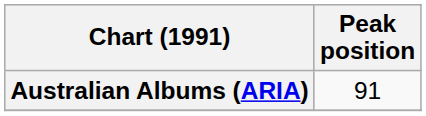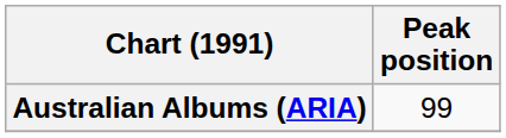 <table class="wikitable sortable plainrowheaders">
 <tr>
 <th scope="col">Chart (1991)</th>
 <th scope="col">Peak<br>position</th>
 </tr>
 <tr>
 <th scope="row">Australian Albums (<a href='#'>ARIA</a>)</th>
-<td align="center">91</td>
+<td align="center">99</td>
 </tr>
 <tr>
 </tr>
 <tr>
 </tr>
 <tr>
 </tr>
 <tr>
 </tr>
 <tr>
 </tr>
 <tr>
 </tr>
 <tr>
 </tr>
 <tr>
 </tr>
 <tr>
 </tr>
 <tr>
 </tr>
 </table>
